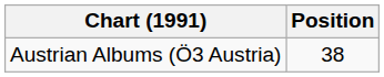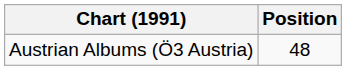 <table class="wikitable">
 <tr>
 <th>Chart (1991)</th>
 <th>Position</th>
 </tr>
 <tr>
 <td>Austrian Albums (Ö3 Austria)</td>
-<td align="center">38</td>
+<td align="center">48</td>
 </tr>
 </table>
